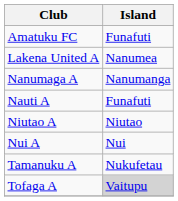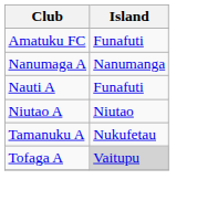 <table class="wikitable sortable">
 <tr>
 <th>Club</th>
 <th>Island</th>
 </tr>
 <tr>
 <td><a href='#'>Amatuku FC</a></td>
 <td><a href='#'>Funafuti</a></td>
-</tr>
-<tr>
-<td><a href='#'>Lakena United A</a></td>
-<td><a href='#'>Nanumea</a></td>
 </tr>
 <tr>
 <td><a href='#'>Nanumaga A</a></td>
 <td><a href='#'>Nanumanga</a></td>
 </tr>
 <tr>
 <td><a href='#'>Nauti A</a></td>
 <td><a href='#'>Funafuti</a></td>
 </tr>
 <tr>
 <td><a href='#'>Niutao A</a></td>
 <td><a href='#'>Niutao</a></td>
 </tr>
 <tr>
-<td><a href='#'>Nui A</a></td>
-<td><a href='#'>Nui</a></td>
-</tr>
-<tr>
 <td><a href='#'>Tamanuku A</a></td>
 <td><a href='#'>Nukufetau</a></td>
 </tr>
 <tr>
 <td><a href='#'>Tofaga A</a></td>
 <td style="background: lightgrey;"><a href='#'>Vaitupu</a></td>
 </tr>
 <tr>
 </tr>
 </table>
